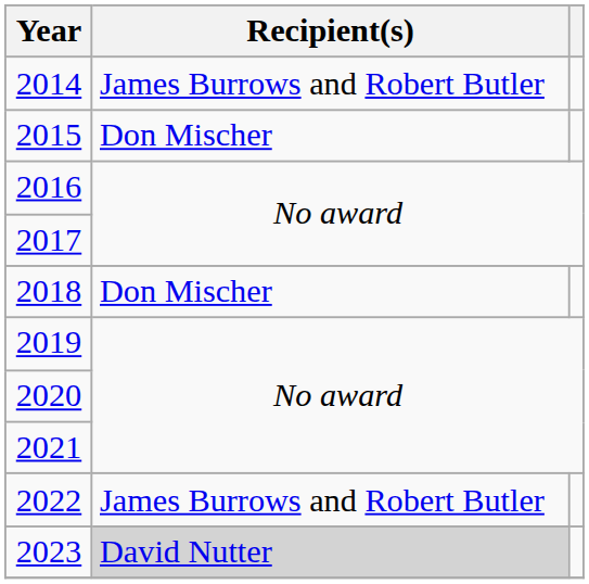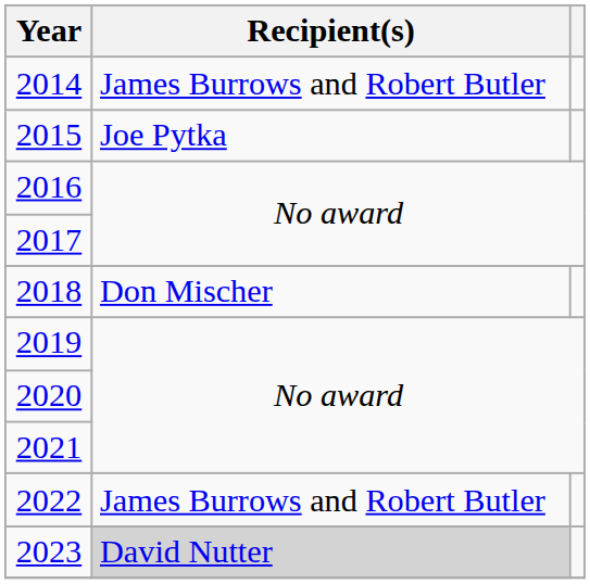 <table class="wikitable sortable">
 <tr>
 <th width=35>Year</th>
 <th width=225>Recipient(s)</th>
 <th class=unsortable></th>
 </tr>
 <tr>
 <td style="text-align:center;"><a href='#'>2014</a></td>
 <td><a href='#'>James Burrows</a> and <a href='#'>Robert Butler</a></td>
 <td style="text-align:center;"></td>
 </tr>
 <tr>
 <td style="text-align:center;"><a href='#'>2015</a></td>
-<td><a href='#'>Don Mischer</a></td>
+<td><a href='#'>Joe Pytka</a></td>
 <td style="text-align:center;"></td>
 </tr>
 <tr>
 <td style="text-align:center;"><a href='#'>2016</a></td>
 <td rowspan="2" style="text-align:center;" colspan="2"><em>No award</em></td>
 </tr>
 <tr>
 <td style="text-align:center;"><a href='#'>2017</a></td>
 </tr>
 <tr>
 <td style="text-align:center;"><a href='#'>2018</a></td>
 <td><a href='#'>Don Mischer</a></td>
 <td style="text-align:center;"></td>
 </tr>
 <tr>
 <td style="text-align:center;"><a href='#'>2019</a></td>
 <td rowspan="3" style="text-align:center;" colspan="2"><em>No award</em></td>
 </tr>
 <tr>
 <td style="text-align:center;"><a href='#'>2020</a></td>
 </tr>
 <tr>
 <td style="text-align:center;"><a href='#'>2021</a></td>
 </tr>
 <tr>
 <td style="text-align:center;"><a href='#'>2022</a></td>
 <td><a href='#'>James Burrows</a> and <a href='#'>Robert Butler</a></td>
 <td style="text-align:center;"></td>
 </tr>
 <tr>
 <td style="text-align:center;"><a href='#'>2023</a></td>
 <td style="background: lightgrey;"><a href='#'>David Nutter</a></td>
 <td style="text-align:center;"></td>
 </tr>
 <tr>
 </tr>
 </table>
